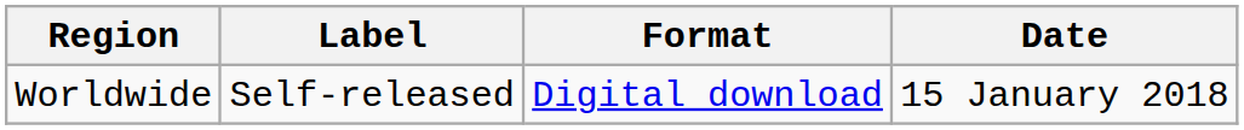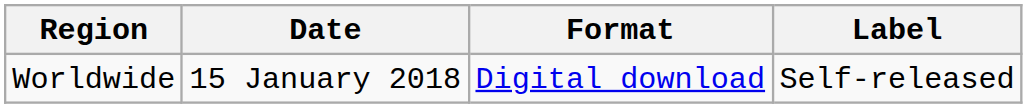 <table class=wikitable>
 <tr>
 <th>Region</th>
+<th>Date</th>
+<th>Format</th>
 <th>Label</th>
-<th>Format</th>
-<th>Date</th>
 </tr>
 <tr>
 <td>Worldwide</td>
+<td>15 January 2018</td>
+<td><a href='#'>Digital download</a></td>
 <td>Self-released</td>
-<td><a href='#'>Digital download</a></td>
-<td>15 January 2018</td>
 </tr>
 </table>
